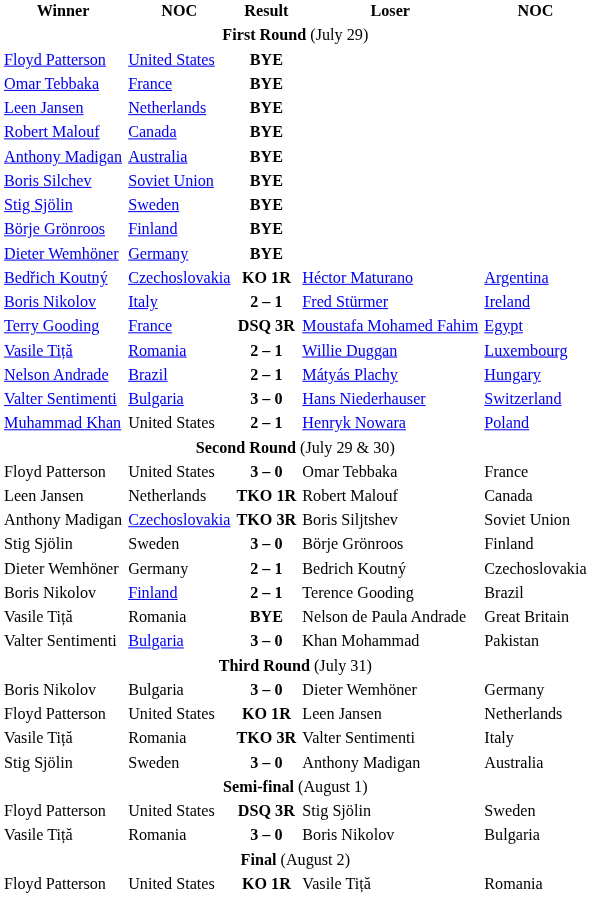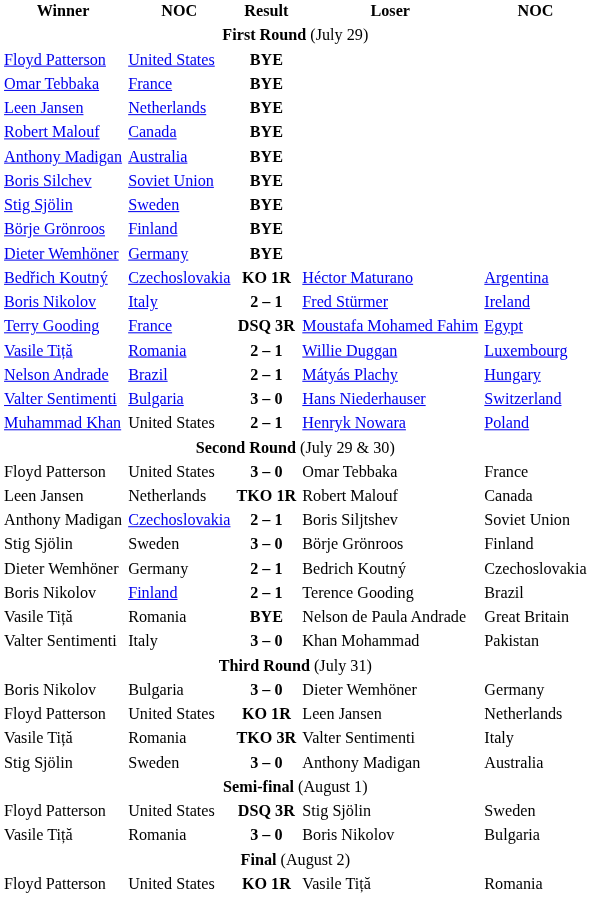 <table border="0" Cellpadding="2">
 <tr>
 <th>Winner</th>
 <th>NOC</th>
 <th>Result</th>
 <th>Loser</th>
 <th>NOC</th>
 </tr>
 <tr>
 <td align="center" colspan="5"><strong>First Round</strong> (July 29)</td>
 </tr>
 <tr>
 <td><a href='#'>Floyd Patterson</a></td>
 <td><a href='#'>United States</a></td>
 <th>BYE</th>
 </tr>
 <tr>
 <td><a href='#'>Omar Tebbaka</a></td>
 <td><a href='#'>France</a></td>
 <th>BYE</th>
 </tr>
 <tr>
 <td><a href='#'>Leen Jansen</a></td>
 <td><a href='#'>Netherlands</a></td>
 <th>BYE</th>
 </tr>
 <tr>
 <td><a href='#'>Robert Malouf</a></td>
 <td><a href='#'>Canada</a></td>
 <th>BYE</th>
 </tr>
 <tr>
 <td><a href='#'>Anthony Madigan</a></td>
 <td><a href='#'>Australia</a></td>
 <th>BYE</th>
 </tr>
 <tr>
 <td><a href='#'>Boris Silchev</a></td>
 <td><a href='#'>Soviet Union</a></td>
 <th>BYE</th>
 </tr>
 <tr>
 <td><a href='#'>Stig Sjölin</a></td>
 <td><a href='#'>Sweden</a></td>
 <th>BYE</th>
 </tr>
 <tr>
 <td><a href='#'>Börje Grönroos</a></td>
 <td><a href='#'>Finland</a></td>
 <th>BYE</th>
 </tr>
 <tr>
 <td><a href='#'>Dieter Wemhöner</a></td>
 <td><a href='#'>Germany</a></td>
 <th>BYE</th>
 </tr>
 <tr>
 <td><a href='#'>Bedřich Koutný</a></td>
 <td><a href='#'>Czechoslovakia</a></td>
 <th>KO 1R</th>
 <td><a href='#'>Héctor Maturano</a></td>
 <td><a href='#'>Argentina</a></td>
 </tr>
 <tr>
 <td><a href='#'>Boris Nikolov</a></td>
 <td><a href='#'>Italy</a></td>
 <th>2 – 1</th>
 <td><a href='#'>Fred Stürmer</a></td>
 <td><a href='#'>Ireland</a></td>
 </tr>
 <tr>
 <td><a href='#'>Terry Gooding</a></td>
 <td><a href='#'>France</a></td>
 <th>DSQ 3R</th>
 <td><a href='#'>Moustafa Mohamed Fahim</a></td>
 <td><a href='#'>Egypt</a></td>
 </tr>
 <tr>
 <td><a href='#'>Vasile Tiță</a></td>
 <td><a href='#'>Romania</a></td>
 <th>2 – 1</th>
 <td><a href='#'>Willie Duggan</a></td>
 <td><a href='#'>Luxembourg</a></td>
 </tr>
 <tr>
 <td><a href='#'>Nelson Andrade</a></td>
 <td><a href='#'>Brazil</a></td>
 <th>2 – 1</th>
 <td><a href='#'>Mátyás Plachy</a></td>
 <td><a href='#'>Hungary</a></td>
 </tr>
 <tr>
 <td><a href='#'>Valter Sentimenti</a></td>
 <td><a href='#'>Bulgaria</a></td>
 <th>3 – 0</th>
 <td><a href='#'>Hans Niederhauser</a></td>
 <td><a href='#'>Switzerland</a></td>
 </tr>
 <tr>
 <td><a href='#'>Muhammad Khan</a></td>
 <td>United States</td>
 <th>2 – 1</th>
 <td><a href='#'>Henryk Nowara</a></td>
 <td><a href='#'>Poland</a></td>
 </tr>
 <tr>
 <td align="center" colspan="5"><strong>Second Round</strong> (July 29 & 30)</td>
 </tr>
 <tr>
 <td>Floyd Patterson</td>
 <td>United States</td>
 <th>3 – 0</th>
 <td>Omar Tebbaka</td>
 <td>France</td>
 </tr>
 <tr>
 <td>Leen Jansen</td>
 <td>Netherlands</td>
 <th>TKO 1R</th>
 <td>Robert Malouf</td>
 <td>Canada</td>
 </tr>
 <tr>
 <td>Anthony Madigan</td>
 <td><a href='#'>Czechoslovakia</a></td>
-<th>TKO 3R</th>
+<th>2 – 1</th>
 <td>Boris Siljtshev</td>
 <td>Soviet Union</td>
 </tr>
 <tr>
 <td>Stig Sjölin</td>
 <td>Sweden</td>
 <th>3 – 0</th>
 <td>Börje Grönroos</td>
 <td>Finland</td>
 </tr>
 <tr>
 <td>Dieter Wemhöner</td>
 <td>Germany</td>
 <th>2 – 1</th>
 <td>Bedrich Koutný</td>
 <td>Czechoslovakia</td>
 </tr>
 <tr>
 <td>Boris Nikolov</td>
 <td><a href='#'>Finland</a></td>
 <th>2 – 1</th>
 <td>Terence Gooding</td>
 <td>Brazil</td>
 </tr>
 <tr>
 <td>Vasile Tiță</td>
 <td>Romania</td>
 <th>BYE</th>
 <td>Nelson de Paula Andrade</td>
 <td>Great Britain</td>
 </tr>
 <tr>
 <td>Valter Sentimenti</td>
-<td><a href='#'>Bulgaria</a></td>
+<td>Italy</td>
 <th>3 – 0</th>
 <td>Khan Mohammad</td>
 <td>Pakistan</td>
 </tr>
 <tr>
 <td align="center" colspan="5"><strong>Third Round</strong> (July 31)</td>
 </tr>
 <tr>
 <td>Boris Nikolov</td>
 <td>Bulgaria</td>
 <th>3 – 0</th>
 <td>Dieter Wemhöner</td>
 <td>Germany</td>
 </tr>
 <tr>
 <td>Floyd Patterson</td>
 <td>United States</td>
 <th>KO 1R</th>
 <td>Leen Jansen</td>
 <td>Netherlands</td>
 </tr>
 <tr>
 <td>Vasile Tiță</td>
 <td>Romania</td>
 <th>TKO 3R</th>
 <td>Valter Sentimenti</td>
 <td>Italy</td>
 </tr>
 <tr>
 <td>Stig Sjölin</td>
 <td>Sweden</td>
 <th>3 – 0</th>
 <td>Anthony Madigan</td>
 <td>Australia</td>
 </tr>
 <tr>
 <td align="center" colspan="5"><strong>Semi-final</strong> (August 1)</td>
 </tr>
 <tr>
 <td>Floyd Patterson</td>
 <td>United States</td>
 <th>DSQ 3R</th>
 <td>Stig Sjölin</td>
 <td>Sweden</td>
 </tr>
 <tr>
 <td>Vasile Tiță</td>
 <td>Romania</td>
 <th>3 – 0</th>
 <td>Boris Nikolov</td>
 <td>Bulgaria</td>
 </tr>
 <tr>
 <td align="center" colspan="5"><strong>Final</strong> (August 2)</td>
 </tr>
 <tr>
 <td>Floyd Patterson</td>
 <td>United States</td>
 <th>KO 1R</th>
 <td>Vasile Tiță</td>
 <td>Romania</td>
 </tr>
 </table>
